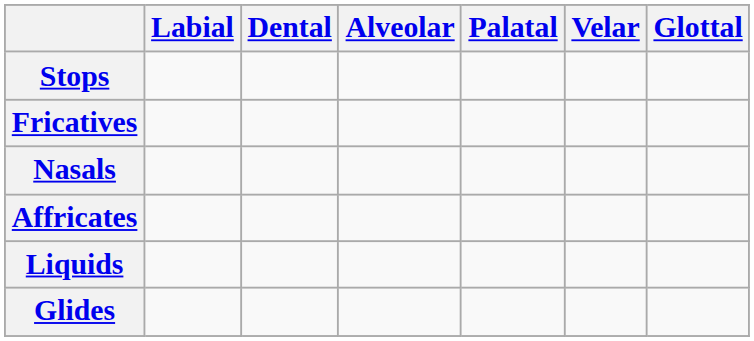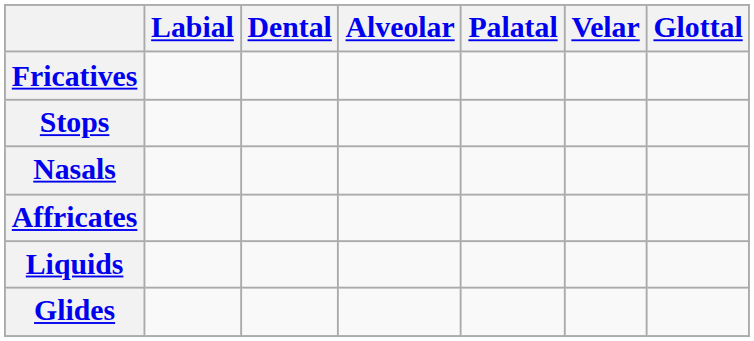 <table class="wikitable" style="text-align: center;">
 <tr>
 <th></th>
 <th><a href='#'>Labial</a></th>
 <th><a href='#'>Dental</a></th>
 <th><a href='#'>Alveolar</a></th>
 <th><a href='#'>Palatal</a></th>
 <th><a href='#'>Velar</a></th>
 <th><a href='#'>Glottal</a></th>
 </tr>
 <tr>
-<th><a href='#'>Stops</a></th>
-<td> </td>
-<td> </td>
+<th><a href='#'>Fricatives</a></th>
+<td></td>
+<td></td>
 <td></td>
 <td></td>
 <td> </td>
 <td></td>
 </tr>
 <tr>
-<th><a href='#'>Fricatives</a></th>
-<td></td>
-<td></td>
+<th><a href='#'>Stops</a></th>
+<td> </td>
+<td> </td>
 <td></td>
 <td></td>
 <td> </td>
 <td></td>
 </tr>
 <tr>
 <th><a href='#'>Nasals</a></th>
 <td></td>
 <td></td>
 <td></td>
 <td></td>
 <td></td>
 <td></td>
 </tr>
 <tr>
 <th><a href='#'>Affricates</a></th>
 <td></td>
 <td></td>
 <td></td>
 <td> </td>
 <td></td>
 <td></td>
 </tr>
 <tr>
 <th><a href='#'>Liquids</a></th>
 <td></td>
 <td></td>
 <td></td>
 <td></td>
 <td></td>
 <td></td>
 </tr>
 <tr>
 <th><a href='#'>Glides</a></th>
 <td></td>
 <td></td>
 <td></td>
 <td></td>
 <td></td>
 <td></td>
 </tr>
 </table>
